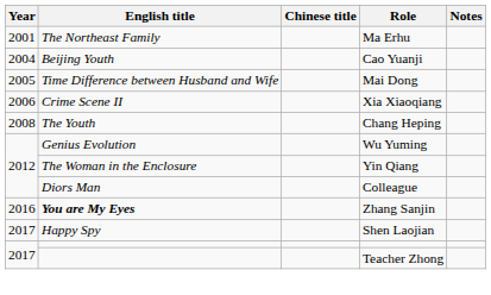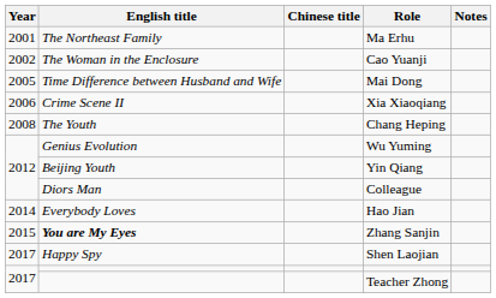 <table class="wikitable">
 <tr>
 <th>Year</th>
 <th>English title</th>
 <th>Chinese title</th>
 <th>Role</th>
 <th>Notes</th>
 </tr>
 <tr>
 <td>2001</td>
 <td><em>The Northeast Family</em></td>
 <td></td>
 <td>Ma Erhu</td>
 <td></td>
 </tr>
 <tr>
-<td>2004</td>
-<td><em>Beijing Youth</em></td>
+<td>2002</td>
+<td><em>The Woman in the Enclosure</em></td>
 <td></td>
 <td>Cao Yuanji</td>
 <td></td>
 </tr>
 <tr>
 <td>2005</td>
 <td><em>Time Difference between Husband and Wife</em></td>
 <td></td>
 <td>Mai Dong</td>
 <td></td>
 </tr>
 <tr>
 <td>2006</td>
 <td><em>Crime Scene II</em></td>
 <td></td>
 <td>Xia Xiaoqiang</td>
 <td></td>
 </tr>
 <tr>
 <td>2008</td>
 <td><em>The Youth</em></td>
 <td></td>
 <td>Chang Heping</td>
 <td></td>
 </tr>
 <tr>
 <td rowspan="3">2012</td>
 <td><em>Genius Evolution</em></td>
 <td></td>
 <td>Wu Yuming</td>
 <td></td>
 </tr>
 <tr>
-<td><em>The Woman in the Enclosure</em></td>
+<td><em>Beijing Youth</em></td>
 <td></td>
 <td>Yin Qiang</td>
 <td></td>
 </tr>
 <tr>
 <td><em>Diors Man</em></td>
 <td></td>
 <td>Colleague</td>
 <td></td>
 </tr>
 <tr>
-<td>2016</td>
+<td>2014</td>
+<td><em>Everybody Loves</em></td>
+<td></td>
+<td>Hao Jian</td>
+<td></td>
+</tr>
+<tr>
+<td>2015</td>
 <td><strong><em>You are My Eyes</em></strong></td>
 <td></td>
 <td>Zhang Sanjin</td>
 <td></td>
 </tr>
 <tr>
 <td>2017</td>
 <td><em>Happy Spy</em></td>
 <td></td>
 <td>Shen Laojian</td>
 <td></td>
 </tr>
 <tr>
 <td rowspan="2">2017</td>
 <td></td>
 <td></td>
 <td></td>
 <td></td>
 </tr>
 <tr>
 <td></td>
 <td></td>
 <td>Teacher Zhong</td>
 <td></td>
 </tr>
 </table>
